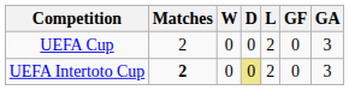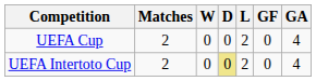 <table class="wikitable" style="text-align:center;">
 <tr>
 <th>Competition</th>
 <th>Matches</th>
 <th>W</th>
 <th>D</th>
 <th>L</th>
 <th>GF</th>
 <th>GA</th>
 </tr>
 <tr>
 <td><a href='#'>UEFA Cup</a></td>
 <td>2</td>
 <td>0</td>
 <td>0</td>
 <td>2</td>
 <td>0</td>
-<td>3</td>
+<td>4</td>
 </tr>
 <tr>
 <td><a href='#'>UEFA Intertoto Cup</a></td>
-<td><strong>2</strong></td>
+<td>2</td>
 <td>0</td>
 <td style="background: khaki;">0</td>
 <td>2</td>
 <td>0</td>
-<td>3</td>
+<td>4</td>
 </tr>
 </table>
